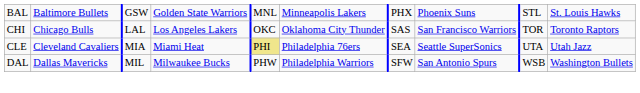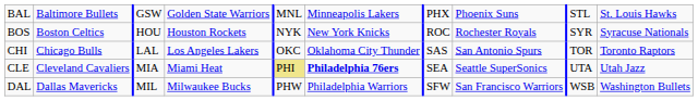 <table class="wikitable" align=center>
 <tr>
 <td>BAL</td>
 <td style="border-right: solid blue"><a href='#'>Baltimore Bullets</a></td>
 <td>GSW</td>
 <td style="border-right: solid blue"><a href='#'>Golden State Warriors</a></td>
 <td>MNL</td>
 <td style="border-right: solid blue"><a href='#'>Minneapolis Lakers</a></td>
 <td>PHX</td>
 <td style="border-right: solid blue"><a href='#'>Phoenix Suns</a></td>
 <td>STL</td>
 <td><a href='#'>St. Louis Hawks</a></td>
 </tr>
 <tr>
+<td>BOS</td>
+<td style="border-right: solid blue"><a href='#'>Boston Celtics</a></td>
+<td>HOU</td>
+<td style="border-right: solid blue"><a href='#'>Houston Rockets</a></td>
+<td>NYK</td>
+<td style="border-right: solid blue"><a href='#'>New York Knicks</a></td>
+<td>ROC</td>
+<td style="border-right: solid blue"><a href='#'>Rochester Royals</a></td>
+<td>SYR</td>
+<td><a href='#'>Syracuse Nationals</a></td>
+</tr>
+<tr>
 <td>CHI</td>
 <td style="border-right: solid blue"><a href='#'>Chicago Bulls</a></td>
 <td>LAL</td>
 <td style="border-right: solid blue"><a href='#'>Los Angeles Lakers</a></td>
 <td>OKC</td>
 <td style="border-right: solid blue"><a href='#'>Oklahoma City Thunder</a></td>
 <td>SAS</td>
-<td style="border-right: solid blue"><a href='#'>San Francisco Warriors</a></td>
+<td style="border-right: solid blue"><a href='#'>San Antonio Spurs</a></td>
 <td>TOR</td>
 <td><a href='#'>Toronto Raptors</a></td>
 </tr>
 <tr>
 <td>CLE</td>
 <td style="border-right: solid blue"><a href='#'>Cleveland Cavaliers</a></td>
 <td>MIA</td>
 <td style="border-right: solid blue"><a href='#'>Miami Heat</a></td>
 <td style="background: khaki;">PHI</td>
-<td style="border-right: solid blue"><a href='#'>Philadelphia 76ers</a></td>
+<td style="border-right: solid blue"><strong><a href='#'>Philadelphia 76ers</a></strong></td>
 <td>SEA</td>
 <td style="border-right: solid blue"><a href='#'>Seattle SuperSonics</a></td>
 <td>UTA</td>
 <td><a href='#'>Utah Jazz</a></td>
 </tr>
 <tr>
 <td>DAL</td>
 <td style="border-right: solid blue"><a href='#'>Dallas Mavericks</a></td>
 <td>MIL</td>
 <td style="border-right: solid blue"><a href='#'>Milwaukee Bucks</a></td>
 <td>PHW</td>
 <td style="border-right: solid blue"><a href='#'>Philadelphia Warriors</a></td>
 <td>SFW</td>
-<td style="border-right: solid blue"><a href='#'>San Antonio Spurs</a></td>
+<td style="border-right: solid blue"><a href='#'>San Francisco Warriors</a></td>
 <td>WSB</td>
 <td><a href='#'>Washington Bullets</a></td>
 </tr>
 </table>
